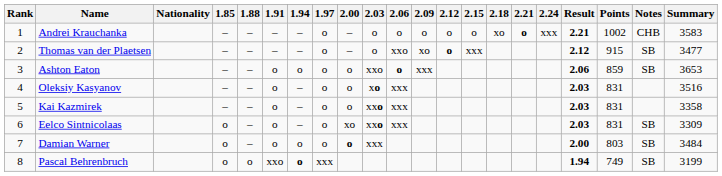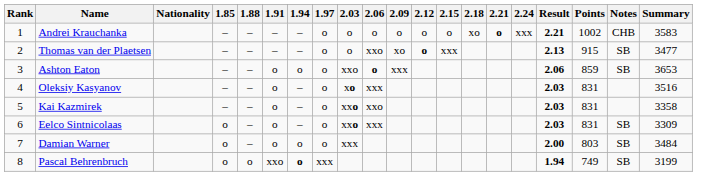 <table class="wikitable sortable" style="text-align:center;font-size:90%">
 <tr>
 <th>Rank</th>
 <th>Name</th>
 <th>Nationality</th>
 <th>1.85</th>
 <th>1.88</th>
 <th>1.91</th>
 <th>1.94</th>
 <th>1.97</th>
-<th>2.00</th>
 <th>2.03</th>
 <th>2.06</th>
 <th>2.09</th>
 <th>2.12</th>
 <th>2.15</th>
 <th>2.18</th>
 <th>2.21</th>
 <th>2.24</th>
 <th>Result</th>
 <th>Points</th>
 <th>Notes</th>
 <th>Summary</th>
 </tr>
 <tr>
 <td>1</td>
 <td align=left><a href='#'>Andrei Krauchanka</a></td>
 <td align=left></td>
 <td>–</td>
 <td>–</td>
 <td>–</td>
 <td>–</td>
 <td>o</td>
-<td>–</td>
 <td>o</td>
 <td>o</td>
 <td>o</td>
 <td>o</td>
 <td>o</td>
 <td>xo</td>
 <td><strong>o</strong></td>
 <td>xxx</td>
 <td><strong>2.21</strong></td>
 <td>1002</td>
 <td>CHB</td>
 <td>3583</td>
 </tr>
 <tr>
 <td>2</td>
 <td align=left><a href='#'>Thomas van der Plaetsen</a></td>
 <td align=left></td>
 <td>–</td>
 <td>–</td>
 <td>–</td>
 <td>–</td>
 <td>o</td>
-<td>–</td>
 <td>o</td>
 <td>xxo</td>
 <td>xo</td>
 <td><strong>o</strong></td>
 <td>xxx</td>
 <td></td>
 <td></td>
 <td></td>
-<td><strong>2.12</strong></td>
+<td><strong>2.13</strong></td>
 <td>915</td>
 <td>SB</td>
 <td>3477</td>
 </tr>
 <tr>
 <td>3</td>
 <td align=left><a href='#'>Ashton Eaton</a></td>
 <td align=left></td>
 <td>–</td>
 <td>–</td>
-<td>o</td>
 <td>o</td>
 <td>o</td>
 <td>o</td>
 <td>xxo</td>
 <td><strong>o</strong></td>
 <td>xxx</td>
 <td></td>
 <td></td>
 <td></td>
 <td></td>
 <td></td>
 <td><strong>2.06</strong></td>
 <td>859</td>
 <td>SB</td>
 <td>3653</td>
 </tr>
 <tr>
 <td>4</td>
 <td align=left><a href='#'>Oleksiy Kasyanov</a></td>
 <td align=left></td>
 <td>–</td>
 <td>–</td>
 <td>o</td>
 <td>–</td>
 <td>o</td>
-<td>o</td>
 <td>x<strong>o</strong></td>
 <td>xxx</td>
 <td></td>
 <td></td>
 <td></td>
 <td></td>
 <td></td>
 <td></td>
 <td><strong>2.03</strong></td>
 <td>831</td>
 <td></td>
 <td>3516</td>
 </tr>
 <tr>
 <td>5</td>
 <td align=left><a href='#'>Kai Kazmirek</a></td>
 <td align=left></td>
 <td>–</td>
 <td>–</td>
 <td>o</td>
 <td>–</td>
 <td>o</td>
-<td>o</td>
 <td>xx<strong>o</strong></td>
-<td>xxx</td>
+<td>xxo</td>
 <td></td>
 <td></td>
 <td></td>
 <td></td>
 <td></td>
 <td></td>
 <td><strong>2.03</strong></td>
 <td>831</td>
 <td></td>
 <td>3358</td>
 </tr>
 <tr>
 <td>6</td>
 <td align=left><a href='#'>Eelco Sintnicolaas</a></td>
 <td align=left></td>
 <td>o</td>
 <td>–</td>
 <td>o</td>
 <td>–</td>
 <td>o</td>
-<td>xo</td>
 <td>xx<strong>o</strong></td>
 <td>xxx</td>
 <td></td>
 <td></td>
 <td></td>
 <td></td>
 <td></td>
 <td></td>
 <td><strong>2.03</strong></td>
 <td>831</td>
 <td>SB</td>
 <td>3309</td>
 </tr>
 <tr>
 <td>7</td>
 <td align=left><a href='#'>Damian Warner</a></td>
 <td align=left></td>
 <td>o</td>
 <td>–</td>
 <td>o</td>
 <td>o</td>
 <td>o</td>
-<td><strong>o</strong></td>
 <td>xxx</td>
 <td></td>
 <td></td>
 <td></td>
 <td></td>
 <td></td>
 <td></td>
 <td></td>
 <td><strong>2.00</strong></td>
 <td>803</td>
 <td>SB</td>
 <td>3484</td>
 </tr>
 <tr>
 <td>8</td>
 <td align=left><a href='#'>Pascal Behrenbruch</a></td>
 <td align=left></td>
 <td>o</td>
 <td>o</td>
 <td>xxo</td>
 <td><strong>o</strong></td>
 <td>xxx</td>
 <td></td>
 <td></td>
 <td></td>
 <td></td>
 <td></td>
 <td></td>
 <td></td>
 <td></td>
-<td></td>
 <td><strong>1.94</strong></td>
 <td>749</td>
 <td>SB</td>
 <td>3199</td>
 </tr>
 </table>
